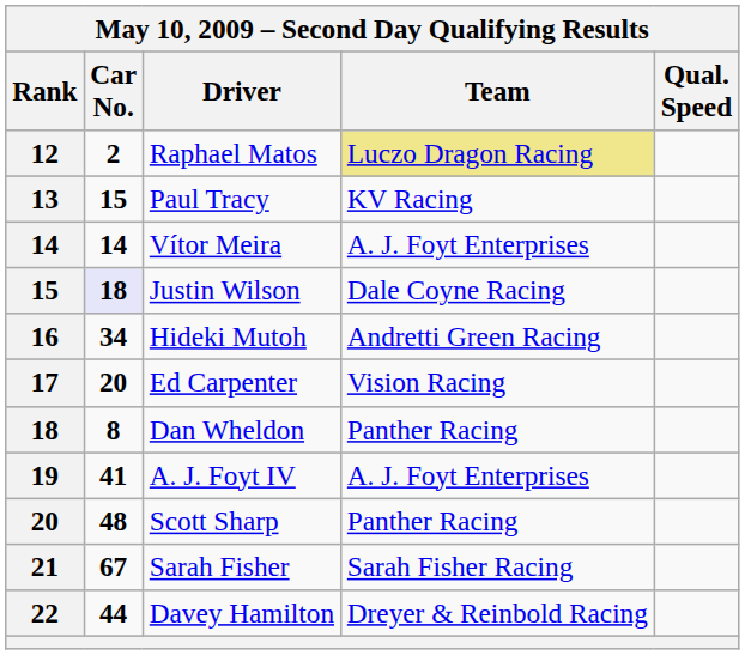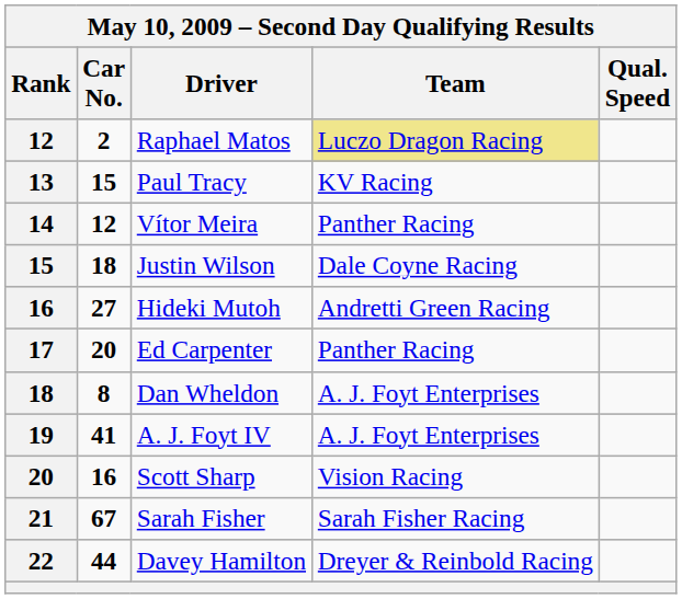 <table class="wikitable" style="font-size:95%;">
 <tr>
 <th colspan=9>May 10, 2009 – Second Day Qualifying Results</th>
 </tr>
 <tr>
 <th>Rank</th>
 <th>Car<br>No.</th>
 <th>Driver</th>
 <th>Team</th>
 <th>Qual.<br>Speed</th>
 </tr>
 <tr>
 <th>12</th>
 <td align=center><strong>2</strong></td>
 <td> <a href='#'>Raphael Matos</a> <strong></strong></td>
 <td style="background: khaki;"><a href='#'>Luczo Dragon Racing</a></td>
 <td align=center></td>
 </tr>
 <tr>
 <th>13</th>
 <td align=center><strong>15</strong></td>
 <td> <a href='#'>Paul Tracy</a></td>
 <td><a href='#'>KV Racing</a></td>
 <td align=center></td>
 </tr>
 <tr>
 <th>14</th>
-<td align=center><strong>14</strong></td>
+<td align=center><strong>12</strong></td>
 <td nowrap> <a href='#'>Vítor Meira</a></td>
-<td><a href='#'>A. J. Foyt Enterprises</a></td>
+<td><a href='#'>Panther Racing</a></td>
 <td align=center></td>
 </tr>
 <tr>
 <th>15</th>
-<td align=center style="background: lavender;"><strong>18</strong></td>
+<td align=center><strong>18</strong></td>
 <td> <a href='#'>Justin Wilson</a></td>
 <td><a href='#'>Dale Coyne Racing</a></td>
 <td align=center></td>
 </tr>
 <tr>
 <th>16</th>
-<td align=center><strong>34</strong></td>
+<td align=center><strong>27</strong></td>
 <td nowrap> <a href='#'>Hideki Mutoh</a></td>
 <td><a href='#'>Andretti Green Racing</a></td>
 <td align=center></td>
 </tr>
 <tr>
 <th>17</th>
 <td align=center><strong>20</strong></td>
 <td nowrap> <a href='#'>Ed Carpenter</a></td>
-<td><a href='#'>Vision Racing</a></td>
+<td><a href='#'>Panther Racing</a></td>
 <td align=center></td>
 </tr>
 <tr>
 <th>18</th>
 <td align=center><strong>8</strong></td>
 <td> <a href='#'>Dan Wheldon</a></td>
-<td><a href='#'>Panther Racing</a></td>
+<td><a href='#'>A. J. Foyt Enterprises</a></td>
 <td align=center></td>
 </tr>
 <tr>
 <th>19</th>
 <td align=center><strong>41</strong></td>
 <td> <a href='#'>A. J. Foyt IV</a></td>
 <td><a href='#'>A. J. Foyt Enterprises</a></td>
 <td align=center></td>
 </tr>
 <tr>
 <th>20</th>
-<td align=center><strong>48</strong></td>
+<td align=center><strong>16</strong></td>
 <td> <a href='#'>Scott Sharp</a></td>
-<td><a href='#'>Panther Racing</a></td>
+<td><a href='#'>Vision Racing</a></td>
 <td align=center></td>
 </tr>
 <tr>
 <th>21</th>
 <td align=center><strong>67</strong></td>
 <td> <a href='#'>Sarah Fisher</a></td>
 <td><a href='#'>Sarah Fisher Racing</a></td>
 <td align=center></td>
 </tr>
 <tr>
 <th>22</th>
 <td align=center><strong>44</strong></td>
 <td> <a href='#'>Davey Hamilton</a></td>
 <td><a href='#'>Dreyer & Reinbold Racing</a></td>
 <td align=center></td>
 </tr>
 <tr>
 <th colspan=5></th>
 </tr>
 </table>
